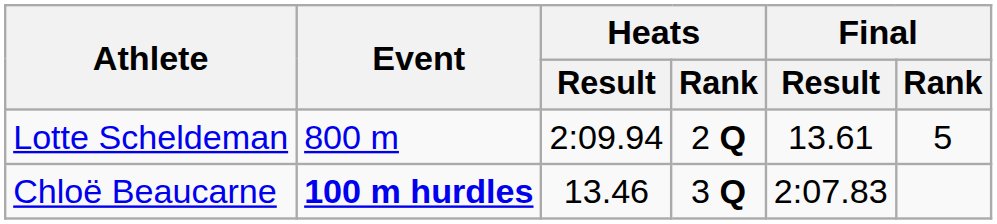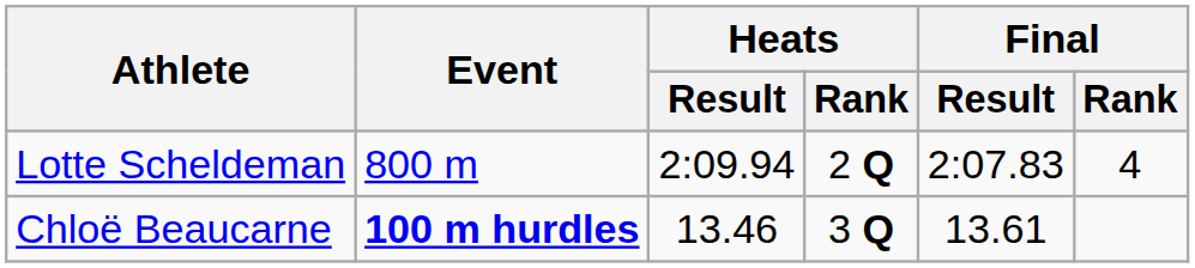 <table class="wikitable" style="font-size:90%">
 <tr>
 <th rowspan=2>Athlete</th>
 <th rowspan=2>Event</th>
 <th colspan=2>Heats</th>
 <th colspan=2>Final</th>
 </tr>
 <tr style="font-size:95%">
 <th>Result</th>
 <th>Rank</th>
 <th>Result</th>
 <th>Rank</th>
 </tr>
 <tr align=center>
 <td align=left><a href='#'>Lotte Scheldeman</a></td>
 <td align=left><a href='#'>800 m</a></td>
 <td>2:09.94</td>
 <td>2 <strong>Q</strong></td>
-<td>13.61</td>
-<td>5</td>
+<td>2:07.83</td>
+<td>4</td>
 </tr>
 <tr align=center>
 <td align=left><a href='#'>Chloë Beaucarne</a></td>
 <td align=left><strong><a href='#'>100 m hurdles</a></strong></td>
 <td>13.46</td>
 <td>3 <strong>Q</strong></td>
-<td>2:07.83</td>
+<td>13.61</td>
 <td></td>
 </tr>
 </table>
